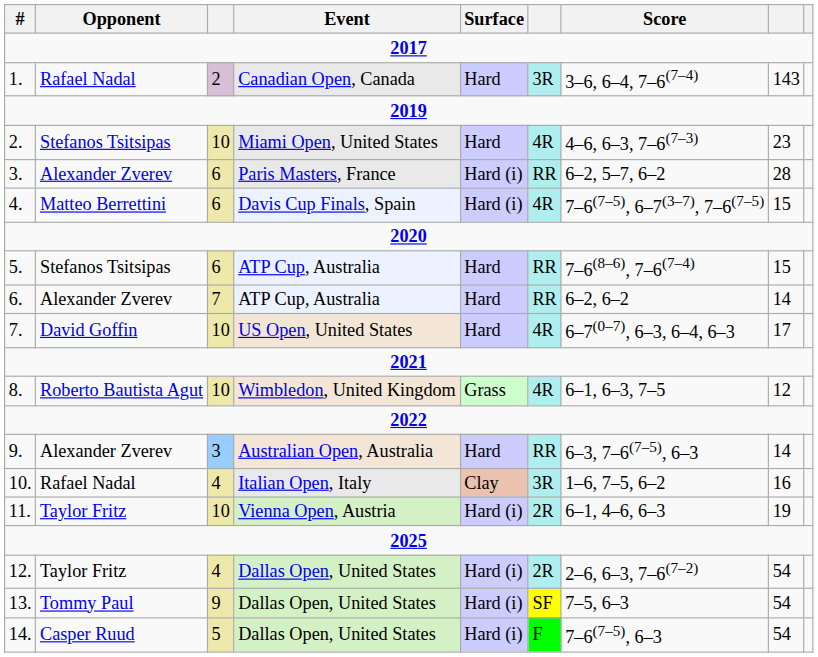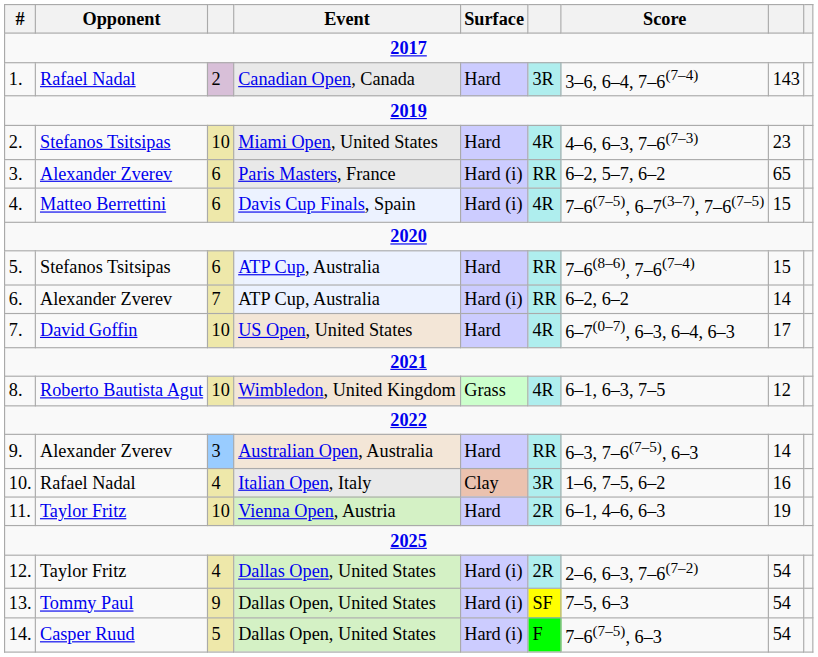 <table class="wikitable sortable">
 <tr>
 <th class="unsortable">#</th>
 <th>Opponent</th>
 <th></th>
 <th>Event</th>
 <th>Surface</th>
 <th class="unsortable"></th>
 <th class="unsortable">Score</th>
 <th class="unsortable"></th>
 <th class="unsortable"></th>
 </tr>
 <tr>
 <td colspan="9" style="text-align:center"><strong><a href='#'>2017</a></strong></td>
 </tr>
 <tr>
 <td>1.</td>
 <td> <a href='#'>Rafael Nadal</a></td>
 <td bgcolor=thistle>2</td>
 <td bgcolor=e9e9e9><a href='#'>Canadian Open</a>, Canada</td>
 <td bgcolor=ccccff>Hard</td>
 <td bgcolor=afeeee>3R</td>
 <td>3–6, 6–4, 7–6<sup>(7–4)</sup></td>
 <td>143</td>
 <td></td>
 </tr>
 <tr>
 <td colspan="9" style="text-align:center"><strong><a href='#'>2019</a></strong></td>
 </tr>
 <tr>
 <td>2.</td>
 <td> <a href='#'>Stefanos Tsitsipas</a></td>
 <td bgcolor=eee8aa>10</td>
 <td bgcolor=e9e9e9><a href='#'>Miami Open</a>, United States</td>
 <td bgcolor=ccccff>Hard</td>
 <td bgcolor=afeeee>4R</td>
 <td>4–6, 6–3, 7–6<sup>(7–3)</sup></td>
 <td>23</td>
 <td></td>
 </tr>
 <tr>
 <td>3.</td>
 <td> <a href='#'>Alexander Zverev</a></td>
 <td bgcolor=eee8aa>6</td>
 <td bgcolor=e9e9e9><a href='#'>Paris Masters</a>, France</td>
 <td bgcolor=ccccff>Hard (i)</td>
 <td bgcolor=afeeee>RR</td>
 <td>6–2, 5–7, 6–2</td>
-<td>28</td>
+<td>65</td>
 <td></td>
 </tr>
 <tr>
 <td>4.</td>
 <td> <a href='#'>Matteo Berrettini</a></td>
 <td bgcolor=eee8aa>6</td>
 <td bgcolor=ecf2ff><a href='#'>Davis Cup Finals</a>, Spain</td>
 <td bgcolor=ccccff>Hard (i)</td>
 <td bgcolor=afeeee>4R</td>
 <td>7–6<sup>(7–5)</sup>, 6–7<sup>(3–7)</sup>, 7–6<sup>(7–5)</sup></td>
 <td>15</td>
 <td></td>
 </tr>
 <tr>
 <td colspan="9" style="text-align:center"><strong><a href='#'>2020</a></strong></td>
 </tr>
 <tr>
 <td>5.</td>
 <td> Stefanos Tsitsipas</td>
 <td bgcolor=eee8aa>6</td>
 <td bgcolor=ecf2ff><a href='#'>ATP Cup</a>, Australia</td>
 <td bgcolor=ccccff>Hard</td>
 <td bgcolor=afeeee>RR</td>
 <td>7–6<sup>(8–6)</sup>, 7–6<sup>(7–4)</sup></td>
 <td>15</td>
 <td></td>
 </tr>
 <tr>
 <td>6.</td>
 <td> Alexander Zverev</td>
 <td bgcolor=eee8aa>7</td>
 <td bgcolor=ecf2ff>ATP Cup, Australia</td>
-<td bgcolor=ccccff>Hard</td>
+<td bgcolor=ccccff>Hard (i)</td>
 <td bgcolor=afeeee>RR</td>
 <td>6–2, 6–2</td>
 <td>14</td>
 <td></td>
 </tr>
 <tr>
 <td>7.</td>
 <td> <a href='#'>David Goffin</a></td>
 <td bgcolor=eee8aa>10</td>
 <td bgcolor=f3e6d7><a href='#'>US Open</a>, United States</td>
 <td bgcolor=ccccff>Hard</td>
 <td bgcolor=afeeee>4R</td>
 <td>6–7<sup>(0–7)</sup>, 6–3, 6–4, 6–3</td>
 <td>17</td>
 <td></td>
 </tr>
 <tr>
 <td colspan="9" style="text-align:center"><strong><a href='#'>2021</a></strong></td>
 </tr>
 <tr>
 <td>8.</td>
 <td> <a href='#'>Roberto Bautista Agut</a></td>
 <td bgcolor=eee8aa>10</td>
 <td bgcolor=f3e6d7><a href='#'>Wimbledon</a>, United Kingdom</td>
 <td bgcolor=ccffcc>Grass</td>
 <td bgcolor=afeeee>4R</td>
 <td>6–1, 6–3, 7–5</td>
 <td>12</td>
 <td></td>
 </tr>
 <tr>
 <td colspan="9" style="text-align:center"><strong><a href='#'>2022</a></strong></td>
 </tr>
 <tr>
 <td>9.</td>
 <td> Alexander Zverev</td>
 <td bgcolor=99CCFF>3</td>
 <td bgcolor=f3e6d7><a href='#'>Australian Open</a>, Australia</td>
 <td bgcolor=ccccff>Hard</td>
 <td bgcolor=afeeee>RR</td>
 <td>6–3, 7–6<sup>(7–5)</sup>, 6–3</td>
 <td>14</td>
 <td></td>
 </tr>
 <tr>
 <td>10.</td>
 <td> Rafael Nadal</td>
 <td bgcolor=eee8aa>4</td>
 <td bgcolor=e9e9e9><a href='#'>Italian Open</a>, Italy</td>
 <td bgcolor=ebc2af>Clay</td>
 <td bgcolor=afeeee>3R</td>
 <td>1–6, 7–5, 6–2</td>
 <td>16</td>
 <td></td>
 </tr>
 <tr>
 <td>11.</td>
 <td> <a href='#'>Taylor Fritz</a></td>
 <td bgcolor=eee8aa>10</td>
 <td bgcolor=#d4f1c5><a href='#'>Vienna Open</a>, Austria</td>
-<td bgcolor=ccccff>Hard (i)</td>
+<td bgcolor=ccccff>Hard</td>
 <td bgcolor=afeeee>2R</td>
 <td>6–1, 4–6, 6–3</td>
 <td>19</td>
 <td></td>
 </tr>
 <tr>
 <td colspan="9" style="text-align:center"><strong><a href='#'>2025</a></strong></td>
 </tr>
 <tr>
 <td>12.</td>
 <td> Taylor Fritz</td>
 <td bgcolor=eee8aa>4</td>
 <td bgcolor=#d4f1c5><a href='#'>Dallas Open</a>, United States</td>
 <td bgcolor=ccccff>Hard (i)</td>
 <td bgcolor=afeeee>2R</td>
 <td>2–6, 6–3, 7–6<sup>(7–2)</sup></td>
 <td>54</td>
 <td></td>
 </tr>
 <tr>
 <td>13.</td>
 <td> <a href='#'>Tommy Paul</a></td>
 <td bgcolor=eee8aa>9</td>
 <td bgcolor=#d4f1c5>Dallas Open, United States</td>
 <td bgcolor=ccccff>Hard (i)</td>
 <td bgcolor=yellow>SF</td>
 <td>7–5, 6–3</td>
 <td>54</td>
 <td></td>
 </tr>
 <tr>
 <td>14.</td>
 <td> <a href='#'>Casper Ruud</a></td>
 <td bgcolor=eee8aa>5</td>
 <td bgcolor=#d4f1c5>Dallas Open, United States</td>
 <td bgcolor=ccccff>Hard (i)</td>
 <td bgcolor=lime>F</td>
 <td>7–6<sup>(7–5)</sup>, 6–3</td>
 <td>54</td>
 <td></td>
 </tr>
 </table>
